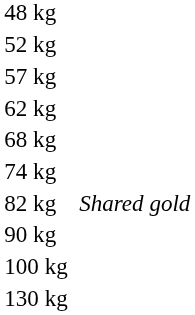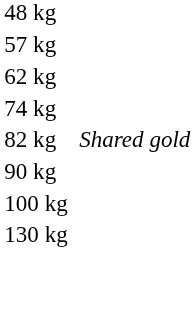 <table>
 <tr>
 <td>48 kg</td>
-<td></td>
-<td></td>
-<td></td>
-</tr>
-<tr>
-<td>52 kg</td>
 <td></td>
 <td></td>
 <td></td>
 </tr>
 <tr>
 <td>57 kg</td>
 <td></td>
 <td></td>
 <td></td>
 </tr>
 <tr>
 <td>62 kg</td>
-<td></td>
-<td></td>
-<td></td>
-</tr>
-<tr>
-<td>68 kg</td>
 <td></td>
 <td></td>
 <td></td>
 </tr>
 <tr>
 <td>74 kg</td>
 <td></td>
 <td></td>
 <td></td>
 </tr>
 <tr>
 <td rowspan=2>82 kg</td>
 <td></td>
 <td rowspan=2><em>Shared gold</em></td>
 <td></td>
 </tr>
 <tr>
 <td></td>
 <td></td>
 </tr>
 <tr>
 <td>90 kg</td>
 <td></td>
 <td></td>
 <td></td>
 </tr>
 <tr>
 <td>100 kg</td>
 <td></td>
 <td></td>
 <td></td>
 </tr>
 <tr>
 <td>130 kg</td>
 <td></td>
 <td></td>
 <td></td>
 </tr>
 </table>
